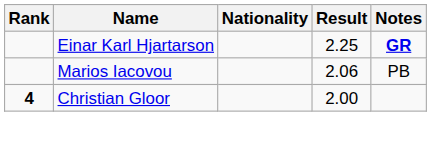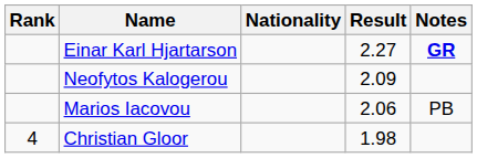 <table class="wikitable sortable" style="text-align:center; font-size:95%">
 <tr>
 <th>Rank</th>
 <th>Name</th>
 <th>Nationality</th>
 <th>Result</th>
 <th>Notes</th>
 </tr>
 <tr>
 <td></td>
 <td align=left><a href='#'>Einar Karl Hjartarson</a></td>
 <td align=left></td>
-<td>2.25</td>
+<td>2.27</td>
 <td><strong><a href='#'>GR</a></strong></td>
+</tr>
+<tr>
+<td></td>
+<td align=left><a href='#'>Neofytos Kalogerou</a></td>
+<td align=left></td>
+<td>2.09</td>
+<td></td>
 </tr>
 <tr>
 <td></td>
 <td align=left><a href='#'>Marios Iacovou</a></td>
 <td align=left></td>
 <td>2.06</td>
 <td>PB</td>
 </tr>
 <tr>
-<td><strong>4</strong></td>
+<td>4</td>
 <td align=left><a href='#'>Christian Gloor</a></td>
 <td align=left></td>
-<td>2.00</td>
+<td>1.98</td>
 <td></td>
 </tr>
 </table>
